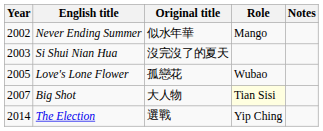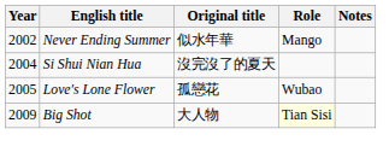 <table class="wikitable">
 <tr>
 <th>Year</th>
 <th>English title</th>
 <th>Original title</th>
 <th>Role</th>
 <th>Notes</th>
 </tr>
 <tr>
 <td>2002</td>
 <td><em>Never Ending Summer</em></td>
 <td>似水年華</td>
 <td>Mango</td>
 <td></td>
 </tr>
 <tr>
-<td>2003</td>
+<td>2004</td>
 <td><em>Si Shui Nian Hua</em></td>
 <td>沒完沒了的夏天</td>
 <td></td>
 <td></td>
 </tr>
 <tr>
 <td>2005</td>
 <td><em>Love's Lone Flower</em></td>
 <td>孤戀花</td>
 <td>Wubao</td>
 <td></td>
 </tr>
 <tr>
-<td>2007</td>
+<td>2009</td>
 <td><em>Big Shot</em></td>
 <td>大人物</td>
 <td style="background: lightyellow;">Tian Sisi</td>
 <td></td>
 </tr>
-<tr>
-<td>2014</td>
-<td><em><a href='#'>The Election</a></em></td>
-<td>選戰</td>
-<td>Yip Ching</td>
-<td></td>
-</tr>
 </table>
